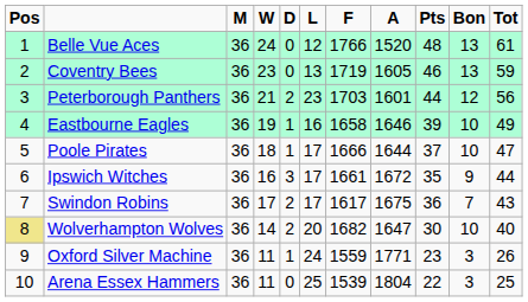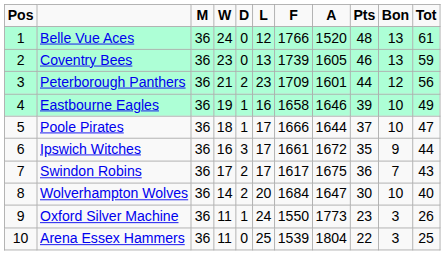 <table class="wikitable">
 <tr align="center">
 <td><strong>Pos</strong></td>
 <td></td>
 <td><strong>M</strong></td>
 <td><strong>W</strong></td>
 <td><strong>D</strong></td>
 <td><strong>L</strong></td>
 <td><strong>F</strong></td>
 <td><strong>A</strong></td>
 <td><strong>Pts</strong></td>
 <td><strong>Bon</strong></td>
 <td><strong>Tot</strong></td>
 </tr>
 <tr align="center" style="background: #ADFFD6;">
 <td>1</td>
 <td align="left"><a href='#'>Belle Vue Aces</a></td>
 <td>36</td>
 <td>24</td>
 <td>0</td>
 <td>12</td>
 <td>1766</td>
 <td>1520</td>
 <td>48</td>
 <td>13</td>
 <td>61</td>
 </tr>
 <tr align="center" style="background: #ADFFD6;">
 <td>2</td>
 <td align="left"><a href='#'>Coventry Bees</a></td>
 <td>36</td>
 <td>23</td>
 <td>0</td>
 <td>13</td>
-<td>1719</td>
+<td>1739</td>
 <td>1605</td>
 <td>46</td>
 <td>13</td>
 <td>59</td>
 </tr>
 <tr align="center" style="background: #ADFFD6;">
 <td>3</td>
 <td align="left"><a href='#'>Peterborough Panthers</a></td>
 <td>36</td>
 <td>21</td>
 <td>2</td>
 <td>23</td>
-<td>1703</td>
+<td>1709</td>
 <td>1601</td>
 <td>44</td>
 <td>12</td>
 <td>56</td>
 </tr>
 <tr align="center" style="background: #ADFFD6;">
 <td>4</td>
 <td align="left"><a href='#'>Eastbourne Eagles</a></td>
 <td>36</td>
 <td>19</td>
 <td>1</td>
 <td>16</td>
 <td>1658</td>
 <td>1646</td>
 <td>39</td>
 <td>10</td>
 <td>49</td>
 </tr>
 <tr align="center">
 <td>5</td>
 <td align="left"><a href='#'>Poole Pirates</a></td>
 <td>36</td>
 <td>18</td>
 <td>1</td>
 <td>17</td>
 <td>1666</td>
 <td>1644</td>
 <td>37</td>
 <td>10</td>
 <td>47</td>
 </tr>
 <tr align="center">
 <td>6</td>
 <td align="left"><a href='#'>Ipswich Witches</a></td>
 <td>36</td>
 <td>16</td>
 <td>3</td>
 <td>17</td>
 <td>1661</td>
 <td>1672</td>
 <td>35</td>
 <td>9</td>
 <td>44</td>
 </tr>
 <tr align="center">
 <td>7</td>
 <td align="left"><a href='#'>Swindon Robins</a></td>
 <td>36</td>
 <td>17</td>
 <td>2</td>
 <td>17</td>
 <td>1617</td>
 <td>1675</td>
 <td>36</td>
 <td>7</td>
 <td>43</td>
 </tr>
 <tr align="center">
-<td style="background: khaki;">8</td>
+<td>8</td>
 <td align="left"><a href='#'>Wolverhampton Wolves</a></td>
 <td>36</td>
 <td>14</td>
 <td>2</td>
 <td>20</td>
-<td>1682</td>
+<td>1684</td>
 <td>1647</td>
 <td>30</td>
 <td>10</td>
 <td>40</td>
 </tr>
 <tr align="center">
 <td>9</td>
 <td align="left"><a href='#'>Oxford Silver Machine</a></td>
 <td>36</td>
 <td>11</td>
 <td>1</td>
 <td>24</td>
-<td>1559</td>
-<td>1771</td>
+<td>1550</td>
+<td>1773</td>
 <td>23</td>
 <td>3</td>
 <td>26</td>
 </tr>
 <tr align="center">
 <td>10</td>
 <td align="left"><a href='#'>Arena Essex Hammers</a></td>
 <td>36</td>
 <td>11</td>
 <td>0</td>
 <td>25</td>
 <td>1539</td>
 <td>1804</td>
 <td>22</td>
 <td>3</td>
 <td>25</td>
 </tr>
 </table>
